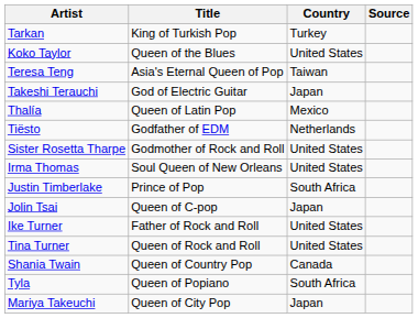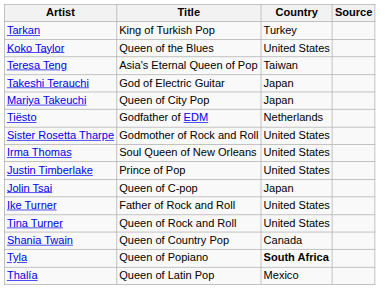 <table class="wikitable sortable">
 <tr>
 <th>Artist</th>
 <th>Title</th>
 <th>Country</th>
 <th class="unsortable">Source</th>
 </tr>
 <tr>
 <td><a href='#'>Tarkan</a></td>
 <td>King of Turkish Pop</td>
 <td>Turkey</td>
 <td></td>
 </tr>
 <tr>
 <td><a href='#'>Koko Taylor</a></td>
 <td>Queen of the Blues</td>
 <td>United States</td>
 <td></td>
 </tr>
 <tr>
 <td><a href='#'>Teresa Teng</a></td>
 <td>Asia's Eternal Queen of Pop</td>
 <td>Taiwan</td>
 <td></td>
 </tr>
 <tr>
 <td><a href='#'>Takeshi Terauchi</a></td>
 <td>God of Electric Guitar</td>
 <td>Japan</td>
 <td></td>
 </tr>
 <tr>
-<td><a href='#'>Thalía</a></td>
-<td>Queen of Latin Pop</td>
-<td>Mexico</td>
+<td><a href='#'>Mariya Takeuchi</a></td>
+<td>Queen of City Pop</td>
+<td>Japan</td>
 <td></td>
 </tr>
 <tr>
 <td><a href='#'>Tiësto</a></td>
 <td>Godfather of <a href='#'>EDM</a></td>
 <td>Netherlands</td>
 <td></td>
 </tr>
 <tr>
 <td><a href='#'>Sister Rosetta Tharpe</a></td>
 <td>Godmother of Rock and Roll</td>
 <td>United States</td>
 <td></td>
 </tr>
 <tr>
 <td><a href='#'>Irma Thomas</a></td>
 <td>Soul Queen of New Orleans</td>
 <td>United States</td>
 <td></td>
 </tr>
 <tr>
 <td><a href='#'>Justin Timberlake</a></td>
 <td>Prince of Pop</td>
-<td>South Africa</td>
+<td>United States</td>
 <td></td>
 </tr>
 <tr>
 <td><a href='#'>Jolin Tsai</a></td>
 <td>Queen of C-pop</td>
 <td>Japan</td>
 <td></td>
 </tr>
 <tr>
 <td><a href='#'>Ike Turner</a></td>
 <td>Father of Rock and Roll</td>
 <td>United States</td>
 <td></td>
 </tr>
 <tr>
 <td><a href='#'>Tina Turner</a></td>
 <td>Queen of Rock and Roll</td>
 <td>United States</td>
 <td></td>
 </tr>
 <tr>
 <td><a href='#'>Shania Twain</a></td>
 <td>Queen of Country Pop</td>
 <td>Canada</td>
 <td></td>
 </tr>
 <tr>
 <td><a href='#'>Tyla</a></td>
 <td>Queen of Popiano</td>
-<td>South Africa</td>
+<td><strong>South Africa</strong></td>
 <td></td>
 </tr>
 <tr>
-<td><a href='#'>Mariya Takeuchi</a></td>
-<td>Queen of City Pop</td>
-<td>Japan</td>
+<td><a href='#'>Thalía</a></td>
+<td>Queen of Latin Pop</td>
+<td>Mexico</td>
 <td></td>
 </tr>
 </table>
